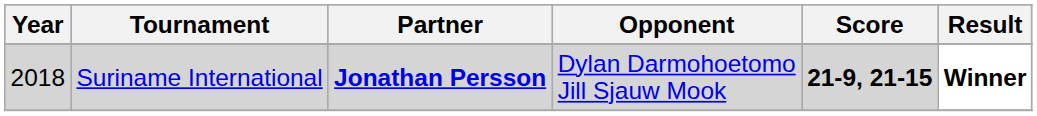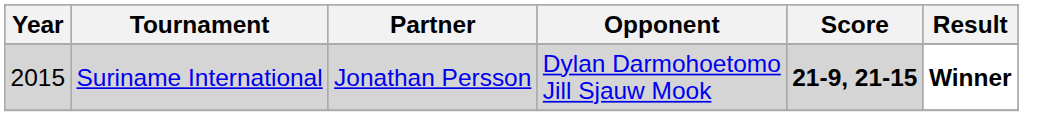 <table class="sortable wikitable" style="font-size: 90%;">
 <tr>
 <th>Year</th>
 <th>Tournament</th>
 <th>Partner</th>
 <th>Opponent</th>
 <th>Score</th>
 <th>Result</th>
 </tr>
 <tr>
 </tr>
 <tr style="background:#D5D5D5">
-<td align="center">2018</td>
+<td align="center">2015</td>
 <td align="left"><a href='#'>Suriname International</a></td>
-<td align="left"><strong> <a href='#'>Jonathan Persson</a></strong></td>
+<td align="left"> <a href='#'>Jonathan Persson</a></td>
 <td align="left"> <a href='#'>Dylan Darmohoetomo</a><br> <a href='#'>Jill Sjauw Mook</a></td>
 <td align="left"><strong>21-9, 21-15</strong></td>
 <td style="text-align:left; background:white"> <strong>Winner</strong></td>
 </tr>
 <tr>
 </tr>
 </table>
